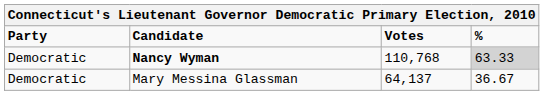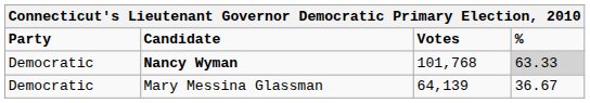 <table class="wikitable">
 <tr>
 <th colspan="4">Connecticut's Lieutenant Governor Democratic Primary Election, 2010</th>
 </tr>
 <tr>
 <td><strong>Party</strong></td>
 <td><strong>Candidate</strong></td>
 <td><strong>Votes</strong></td>
 <td><strong>%</strong></td>
 </tr>
 <tr>
 <td>Democratic</td>
 <td><strong>Nancy Wyman</strong></td>
-<td>110,768</td>
+<td>101,768</td>
 <td style="background: lightgrey;">63.33</td>
 </tr>
 <tr>
 <td>Democratic</td>
 <td>Mary Messina Glassman</td>
-<td>64,137</td>
+<td>64,139</td>
 <td>36.67</td>
 </tr>
 </table>
